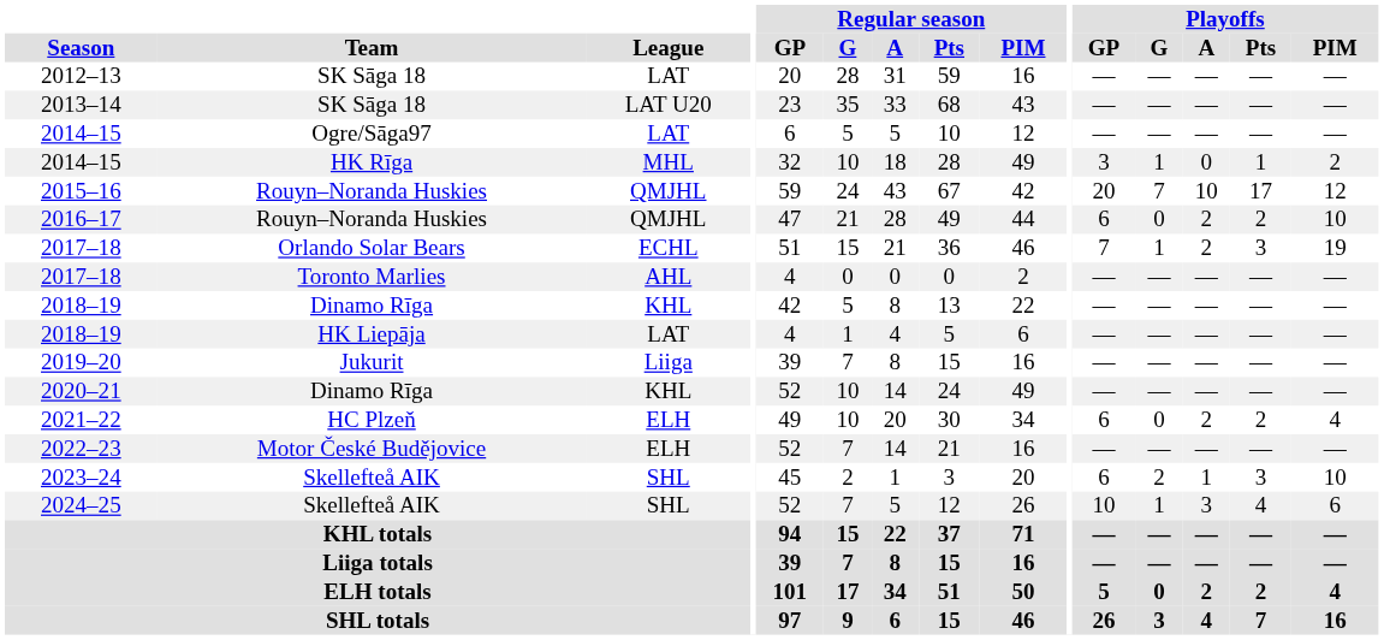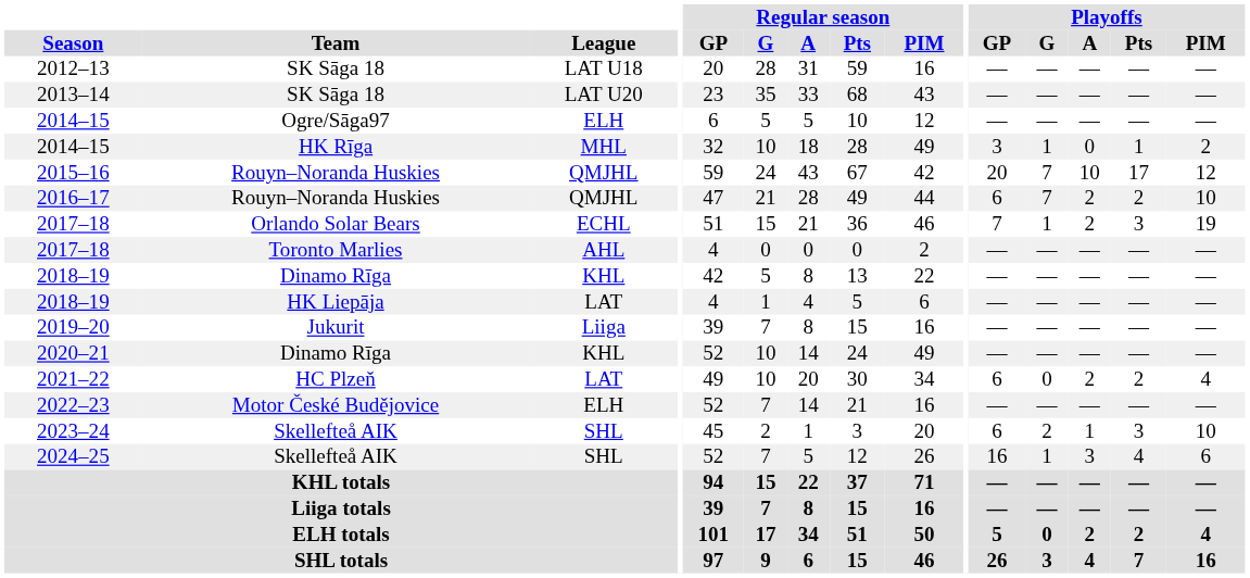 <table border="0" cellpadding="1" cellspacing="0" style="text-align:center; width:60em">
 <tr bgcolor="#e0e0e0">
 <th colspan="3" bgcolor="#ffffff"></th>
 <th rowspan="99" bgcolor="#ffffff"></th>
 <th colspan="5"><a href='#'>Regular season</a></th>
 <th rowspan="99" bgcolor="#ffffff"></th>
 <th colspan="5"><a href='#'>Playoffs</a></th>
 </tr>
 <tr bgcolor="#e0e0e0">
 <th><a href='#'>Season</a></th>
 <th>Team</th>
 <th>League</th>
 <th>GP</th>
 <th><a href='#'>G</a></th>
 <th><a href='#'>A</a></th>
 <th><a href='#'>Pts</a></th>
 <th><a href='#'>PIM</a></th>
 <th>GP</th>
 <th>G</th>
 <th>A</th>
 <th>Pts</th>
 <th>PIM</th>
 </tr>
 <tr>
 <td>2012–13</td>
 <td>SK Sāga 18</td>
-<td>LAT</td>
+<td>LAT U18</td>
 <td>20</td>
 <td>28</td>
 <td>31</td>
 <td>59</td>
 <td>16</td>
 <td>—</td>
 <td>—</td>
 <td>—</td>
 <td>—</td>
 <td>—</td>
 </tr>
 <tr bgcolor="#f0f0f0">
 <td>2013–14</td>
 <td>SK Sāga 18</td>
 <td>LAT U20</td>
 <td>23</td>
 <td>35</td>
 <td>33</td>
 <td>68</td>
 <td>43</td>
 <td>—</td>
 <td>—</td>
 <td>—</td>
 <td>—</td>
 <td>—</td>
 </tr>
 <tr>
 <td><a href='#'>2014–15</a></td>
 <td>Ogre/Sāga97</td>
-<td><a href='#'>LAT</a></td>
+<td><a href='#'>ELH</a></td>
 <td>6</td>
 <td>5</td>
 <td>5</td>
 <td>10</td>
 <td>12</td>
 <td>—</td>
 <td>—</td>
 <td>—</td>
 <td>—</td>
 <td>—</td>
 </tr>
 <tr bgcolor="#f0f0f0">
 <td>2014–15</td>
 <td><a href='#'>HK Rīga</a></td>
 <td><a href='#'>MHL</a></td>
 <td>32</td>
 <td>10</td>
 <td>18</td>
 <td>28</td>
 <td>49</td>
 <td>3</td>
 <td>1</td>
 <td>0</td>
 <td>1</td>
 <td>2</td>
 </tr>
 <tr>
 <td><a href='#'>2015–16</a></td>
 <td><a href='#'>Rouyn–Noranda Huskies</a></td>
 <td><a href='#'>QMJHL</a></td>
 <td>59</td>
 <td>24</td>
 <td>43</td>
 <td>67</td>
 <td>42</td>
 <td>20</td>
 <td>7</td>
 <td>10</td>
 <td>17</td>
 <td>12</td>
 </tr>
 <tr bgcolor="#f0f0f0">
 <td><a href='#'>2016–17</a></td>
 <td>Rouyn–Noranda Huskies</td>
 <td>QMJHL</td>
 <td>47</td>
 <td>21</td>
 <td>28</td>
 <td>49</td>
 <td>44</td>
 <td>6</td>
-<td>0</td>
+<td>7</td>
 <td>2</td>
 <td>2</td>
 <td>10</td>
 </tr>
 <tr>
 <td><a href='#'>2017–18</a></td>
 <td><a href='#'>Orlando Solar Bears</a></td>
 <td><a href='#'>ECHL</a></td>
 <td>51</td>
 <td>15</td>
 <td>21</td>
 <td>36</td>
 <td>46</td>
 <td>7</td>
 <td>1</td>
 <td>2</td>
 <td>3</td>
 <td>19</td>
 </tr>
 <tr bgcolor="#f0f0f0">
 <td><a href='#'>2017–18</a></td>
 <td><a href='#'>Toronto Marlies</a></td>
 <td><a href='#'>AHL</a></td>
 <td>4</td>
 <td>0</td>
 <td>0</td>
 <td>0</td>
 <td>2</td>
 <td>—</td>
 <td>—</td>
 <td>—</td>
 <td>—</td>
 <td>—</td>
 </tr>
 <tr>
 <td><a href='#'>2018–19</a></td>
 <td><a href='#'>Dinamo Rīga</a></td>
 <td><a href='#'>KHL</a></td>
 <td>42</td>
 <td>5</td>
 <td>8</td>
 <td>13</td>
 <td>22</td>
 <td>—</td>
 <td>—</td>
 <td>—</td>
 <td>—</td>
 <td>—</td>
 </tr>
 <tr bgcolor="#f0f0f0">
 <td><a href='#'>2018–19</a></td>
 <td><a href='#'>HK Liepāja</a></td>
 <td>LAT</td>
 <td>4</td>
 <td>1</td>
 <td>4</td>
 <td>5</td>
 <td>6</td>
 <td>—</td>
 <td>—</td>
 <td>—</td>
 <td>—</td>
 <td>—</td>
 </tr>
 <tr>
 <td><a href='#'>2019–20</a></td>
 <td><a href='#'>Jukurit</a></td>
 <td><a href='#'>Liiga</a></td>
 <td>39</td>
 <td>7</td>
 <td>8</td>
 <td>15</td>
 <td>16</td>
 <td>—</td>
 <td>—</td>
 <td>—</td>
 <td>—</td>
 <td>—</td>
 </tr>
 <tr bgcolor="#f0f0f0">
 <td><a href='#'>2020–21</a></td>
 <td>Dinamo Rīga</td>
 <td>KHL</td>
 <td>52</td>
 <td>10</td>
 <td>14</td>
 <td>24</td>
 <td>49</td>
 <td>—</td>
 <td>—</td>
 <td>—</td>
 <td>—</td>
 <td>—</td>
 </tr>
 <tr>
 <td><a href='#'>2021–22</a></td>
 <td><a href='#'>HC Plzeň</a></td>
-<td><a href='#'>ELH</a></td>
+<td><a href='#'>LAT</a></td>
 <td>49</td>
 <td>10</td>
 <td>20</td>
 <td>30</td>
 <td>34</td>
 <td>6</td>
 <td>0</td>
 <td>2</td>
 <td>2</td>
 <td>4</td>
 </tr>
 <tr bgcolor="#f0f0f0">
 <td><a href='#'>2022–23</a></td>
 <td><a href='#'>Motor České Budějovice</a></td>
 <td>ELH</td>
 <td>52</td>
 <td>7</td>
 <td>14</td>
 <td>21</td>
 <td>16</td>
 <td>—</td>
 <td>—</td>
 <td>—</td>
 <td>—</td>
 <td>—</td>
 </tr>
 <tr>
 <td><a href='#'>2023–24</a></td>
 <td><a href='#'>Skellefteå AIK</a></td>
 <td><a href='#'>SHL</a></td>
 <td>45</td>
 <td>2</td>
 <td>1</td>
 <td>3</td>
 <td>20</td>
 <td>6</td>
 <td>2</td>
 <td>1</td>
 <td>3</td>
 <td>10</td>
 </tr>
 <tr bgcolor="#f0f0f0">
 <td><a href='#'>2024–25</a></td>
 <td>Skellefteå AIK</td>
 <td>SHL</td>
 <td>52</td>
 <td>7</td>
 <td>5</td>
 <td>12</td>
 <td>26</td>
-<td>10</td>
+<td>16</td>
 <td>1</td>
 <td>3</td>
 <td>4</td>
 <td>6</td>
 </tr>
 <tr bgcolor="#e0e0e0">
 <th colspan="3">KHL totals</th>
 <th>94</th>
 <th>15</th>
 <th>22</th>
 <th>37</th>
 <th>71</th>
 <th>—</th>
 <th>—</th>
 <th>—</th>
 <th>—</th>
 <th>—</th>
 </tr>
 <tr bgcolor="#e0e0e0">
 <th colspan="3">Liiga totals</th>
 <th>39</th>
 <th>7</th>
 <th>8</th>
 <th>15</th>
 <th>16</th>
 <th>—</th>
 <th>—</th>
 <th>—</th>
 <th>—</th>
 <th>—</th>
 </tr>
 <tr bgcolor="#e0e0e0">
 <th colspan="3">ELH totals</th>
 <th>101</th>
 <th>17</th>
 <th>34</th>
 <th>51</th>
 <th>50</th>
 <th>5</th>
 <th>0</th>
 <th>2</th>
 <th>2</th>
 <th>4</th>
 </tr>
 <tr bgcolor="#e0e0e0">
 <th colspan="3">SHL totals</th>
 <th>97</th>
 <th>9</th>
 <th>6</th>
 <th>15</th>
 <th>46</th>
 <th>26</th>
 <th>3</th>
 <th>4</th>
 <th>7</th>
 <th>16</th>
 </tr>
 </table>
